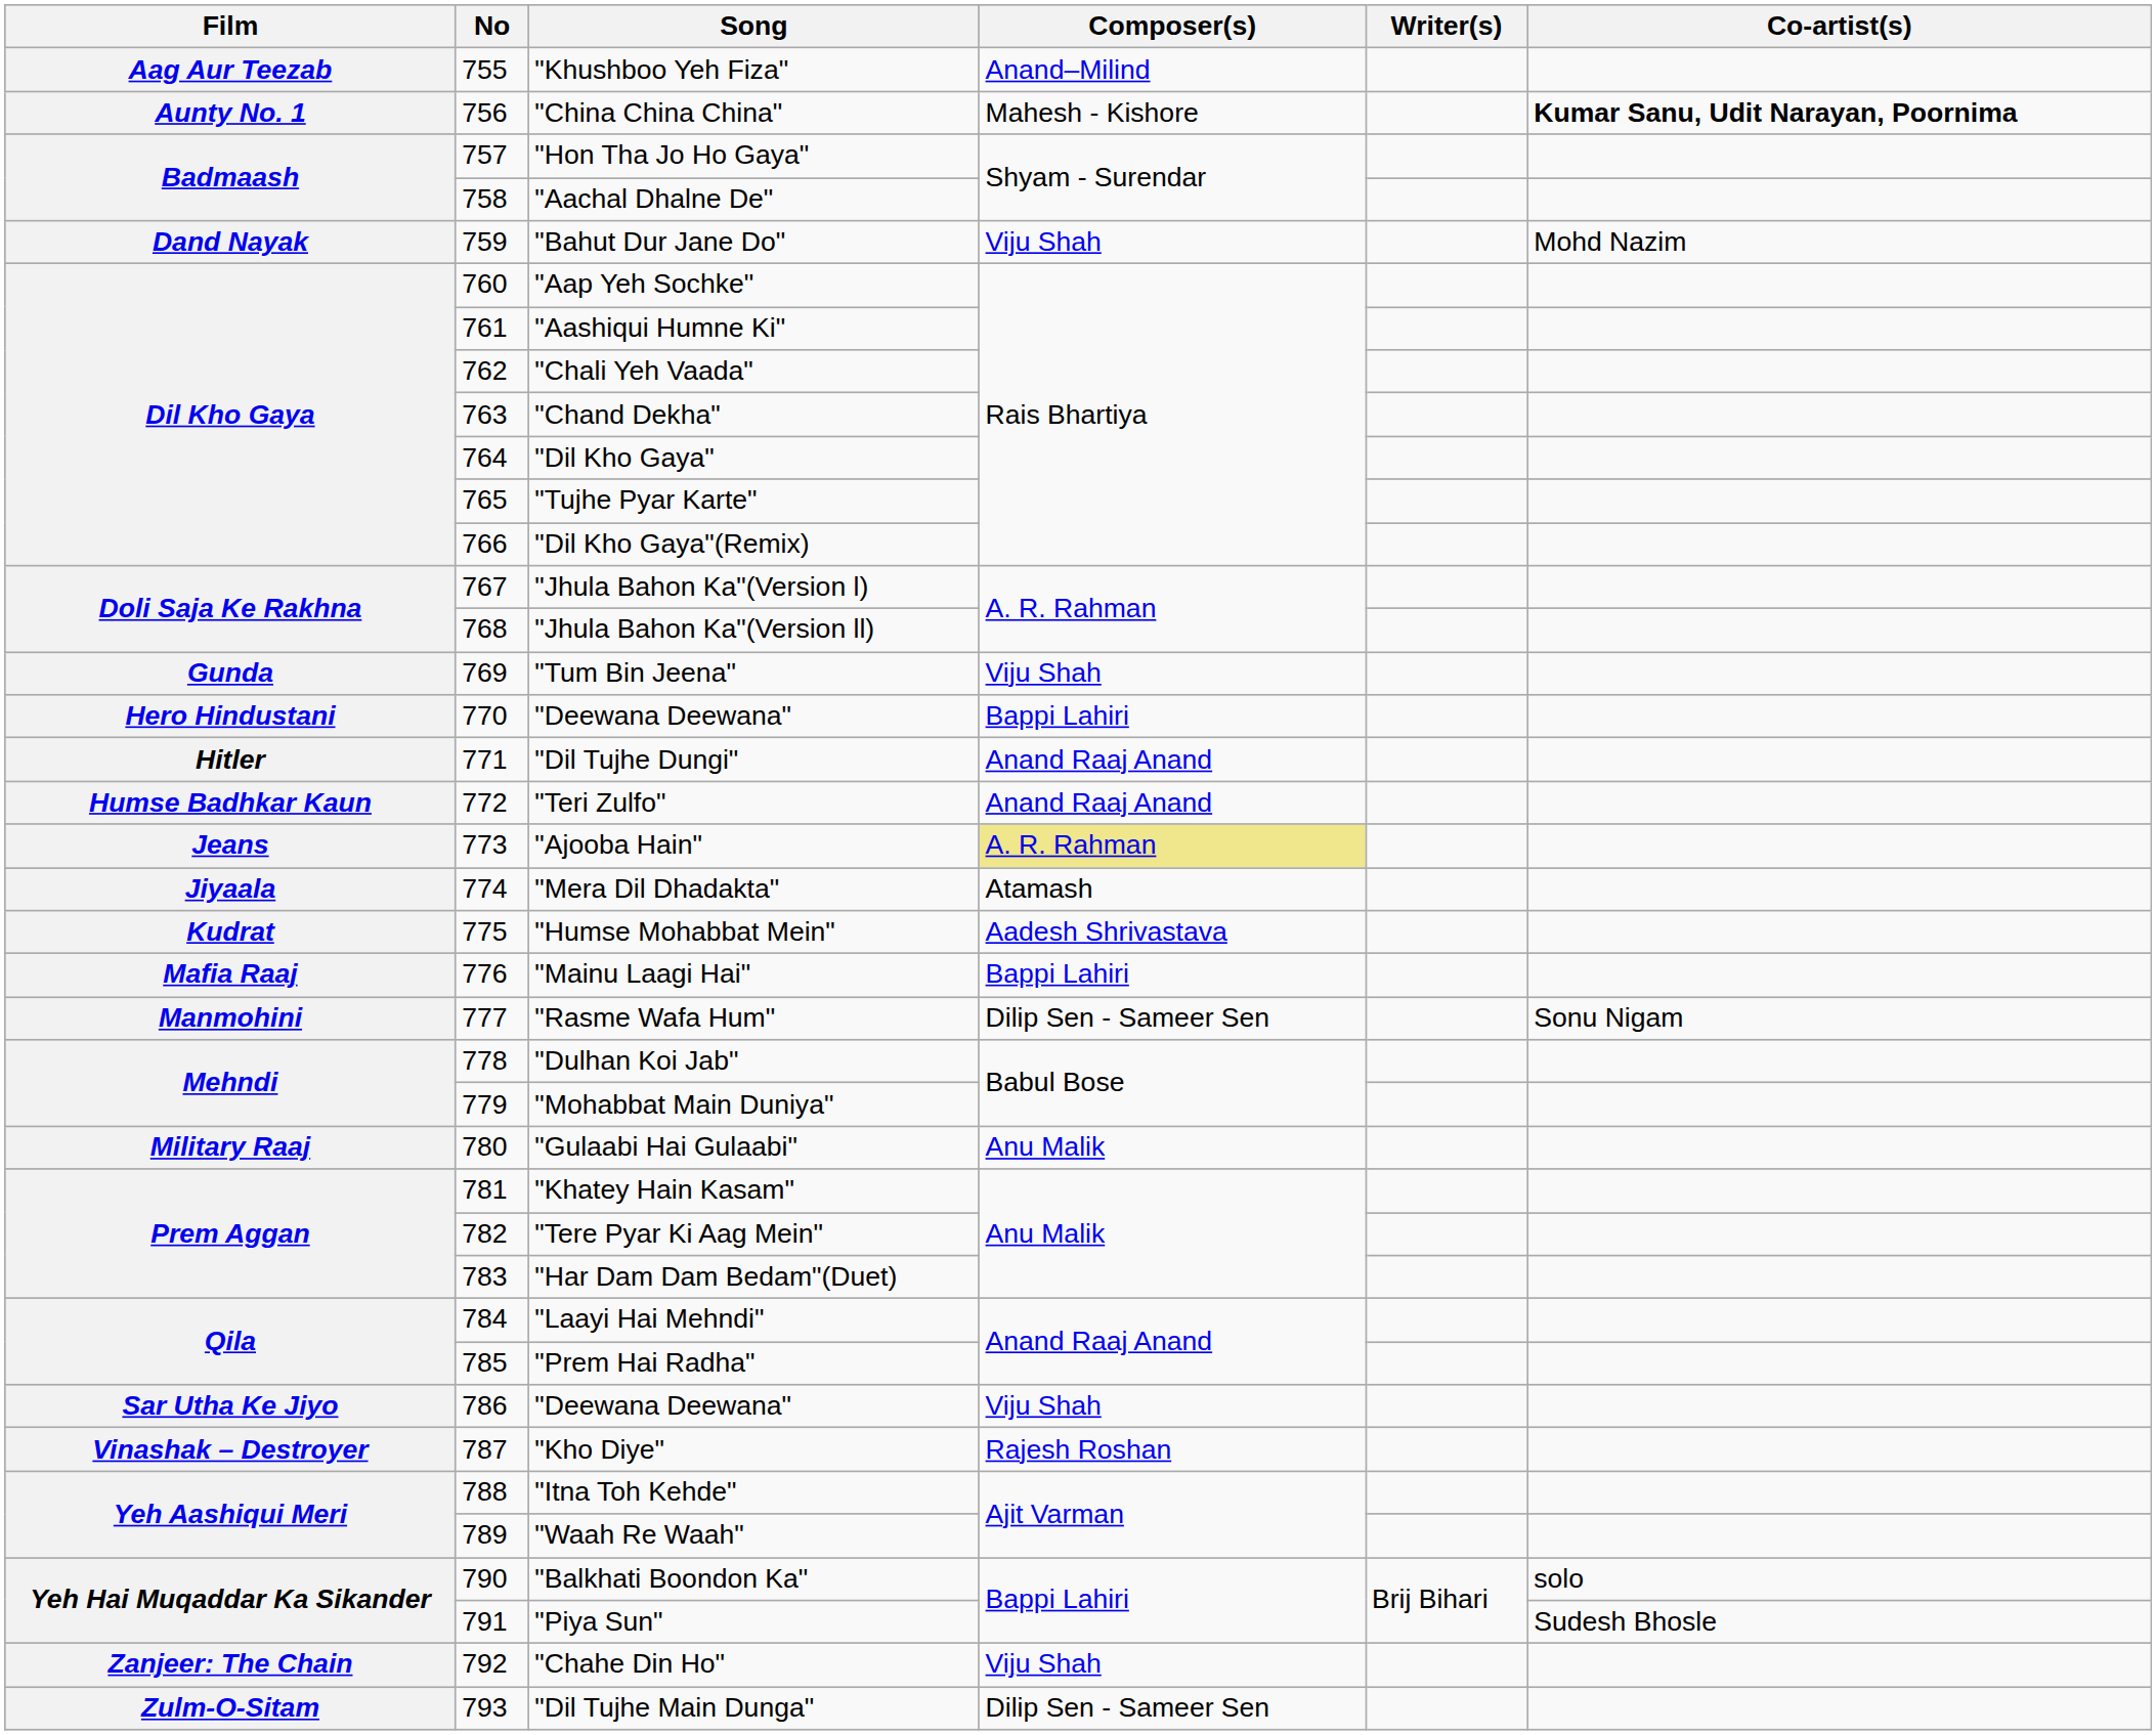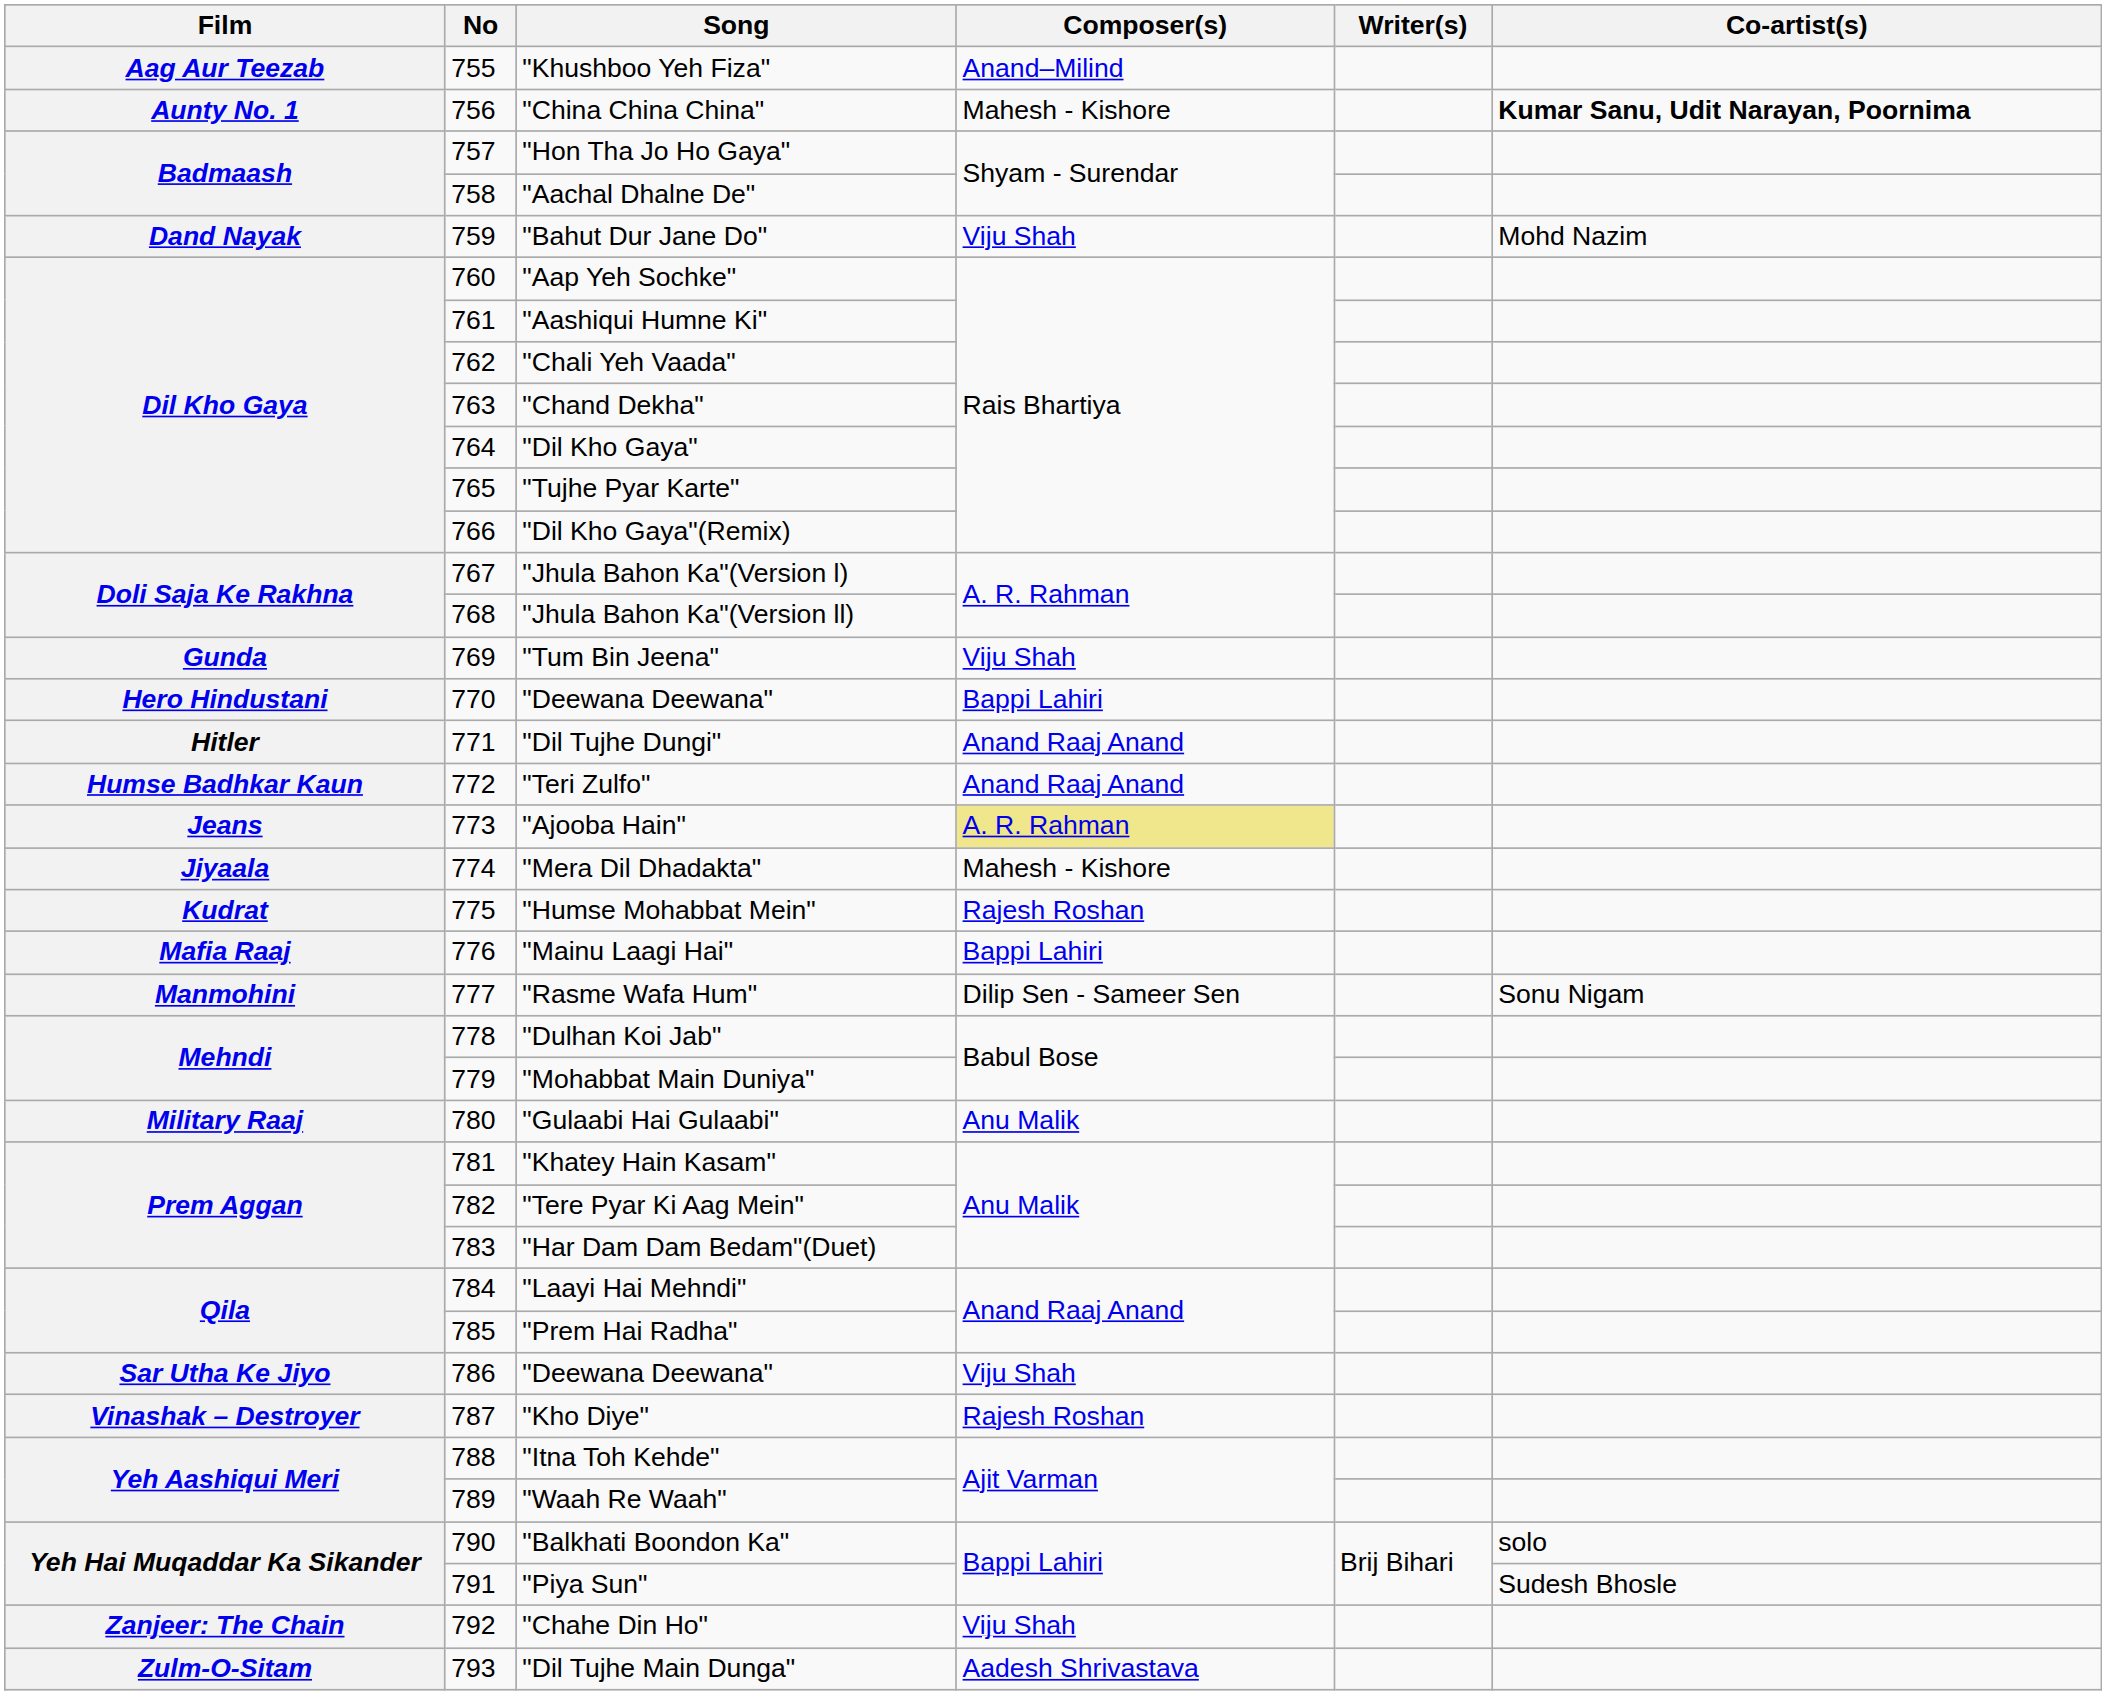 <table class="wikitable plainrowheaders" width="100%" textcolor:#000;">
 <tr>
 <th scope="col" width=21%><strong>Film</strong></th>
 <th><strong>No</strong></th>
 <th scope="col" width=21%><strong>Song</strong></th>
 <th scope="col" width=18%><strong>Composer(s)</strong></th>
 <th>Writer(s)</th>
 <th>Co-artist(s)</th>
 </tr>
 <tr>
 <th><a href='#'><em>Aag Aur Teezab</em></a></th>
 <td>755</td>
 <td>"Khushboo Yeh Fiza"</td>
 <td><a href='#'>Anand–Milind</a></td>
 <td></td>
 <td></td>
 </tr>
 <tr>
 <th><em><a href='#'>Aunty No. 1</a></em></th>
 <td>756</td>
 <td>"China China China"</td>
 <td>Mahesh - Kishore</td>
 <td></td>
 <td><strong>Kumar Sanu, Udit Narayan, Poornima</strong></td>
 </tr>
 <tr>
 <th rowspan="2"><a href='#'><em>Badmaash</em></a></th>
 <td>757</td>
 <td>"Hon Tha Jo Ho Gaya"</td>
 <td rowspan="2">Shyam - Surendar</td>
 <td></td>
 <td></td>
 </tr>
 <tr>
 <td>758</td>
 <td>"Aachal Dhalne De"</td>
 <td></td>
 <td></td>
 </tr>
 <tr>
 <th><em><a href='#'>Dand Nayak</a></em></th>
 <td>759</td>
 <td>"Bahut Dur Jane Do"</td>
 <td><a href='#'>Viju Shah</a></td>
 <td></td>
 <td>Mohd Nazim</td>
 </tr>
 <tr>
 <th rowspan="7"><a href='#'><em>Dil Kho Gaya</em></a></th>
 <td>760</td>
 <td>"Aap Yeh Sochke"</td>
 <td rowspan="7">Rais Bhartiya</td>
 <td></td>
 <td></td>
 </tr>
 <tr>
 <td>761</td>
 <td>"Aashiqui Humne Ki"</td>
 <td></td>
 <td></td>
 </tr>
 <tr>
 <td>762</td>
 <td>"Chali Yeh Vaada"</td>
 <td></td>
 <td></td>
 </tr>
 <tr>
 <td>763</td>
 <td>"Chand Dekha"</td>
 <td></td>
 <td></td>
 </tr>
 <tr>
 <td>764</td>
 <td>"Dil Kho Gaya"</td>
 <td></td>
 <td></td>
 </tr>
 <tr>
 <td>765</td>
 <td>"Tujhe Pyar Karte"</td>
 <td></td>
 <td></td>
 </tr>
 <tr>
 <td>766</td>
 <td>"Dil Kho Gaya"(Remix)</td>
 <td></td>
 <td></td>
 </tr>
 <tr>
 <th rowspan="2"><em><a href='#'>Doli Saja Ke Rakhna</a></em></th>
 <td>767</td>
 <td>"Jhula Bahon Ka"(Version l)</td>
 <td rowspan="2"><a href='#'>A. R. Rahman</a></td>
 <td></td>
 <td></td>
 </tr>
 <tr>
 <td>768</td>
 <td>"Jhula Bahon Ka"(Version ll)</td>
 <td></td>
 <td></td>
 </tr>
 <tr>
 <th><a href='#'><em>Gunda</em></a></th>
 <td>769</td>
 <td>"Tum Bin Jeena"</td>
 <td><a href='#'>Viju Shah</a></td>
 <td></td>
 <td></td>
 </tr>
 <tr>
 <th><em><a href='#'>Hero Hindustani</a></em></th>
 <td>770</td>
 <td>"Deewana Deewana"</td>
 <td><a href='#'>Bappi Lahiri</a></td>
 <td></td>
 <td></td>
 </tr>
 <tr>
 <th><em>Hitler</em></th>
 <td>771</td>
 <td>"Dil Tujhe Dungi"</td>
 <td><a href='#'>Anand Raaj Anand</a></td>
 <td></td>
 <td></td>
 </tr>
 <tr>
 <th><em><a href='#'>Humse Badhkar Kaun</a></em></th>
 <td>772</td>
 <td>"Teri Zulfo"</td>
 <td><a href='#'>Anand Raaj Anand</a></td>
 <td></td>
 <td></td>
 </tr>
 <tr>
 <th><em><a href='#'>Jeans</a></em></th>
 <td>773</td>
 <td>"Ajooba Hain"</td>
 <td style="background: khaki;"><a href='#'>A. R. Rahman</a></td>
 <td></td>
 <td></td>
 </tr>
 <tr>
 <th><a href='#'><em>Jiyaala</em></a></th>
 <td>774</td>
 <td>"Mera Dil Dhadakta"</td>
-<td>Atamash</td>
+<td>Mahesh - Kishore</td>
 <td></td>
 <td></td>
 </tr>
 <tr>
 <th><a href='#'><em>Kudrat</em></a></th>
 <td>775</td>
 <td>"Humse Mohabbat Mein"</td>
-<td><a href='#'>Aadesh Shrivastava</a></td>
+<td><a href='#'>Rajesh Roshan</a></td>
 <td></td>
 <td></td>
 </tr>
 <tr>
 <th><em><a href='#'>Mafia Raaj</a></em></th>
 <td>776</td>
 <td>"Mainu Laagi Hai"</td>
 <td><a href='#'>Bappi Lahiri</a></td>
 <td></td>
 <td></td>
 </tr>
 <tr>
 <th><a href='#'><em>Manmohini</em></a></th>
 <td>777</td>
 <td>"Rasme Wafa Hum"</td>
 <td>Dilip Sen - Sameer Sen</td>
 <td></td>
 <td>Sonu Nigam</td>
 </tr>
 <tr>
 <th rowspan="2"><em><a href='#'>Mehndi</a></em></th>
 <td>778</td>
 <td>"Dulhan Koi Jab"</td>
 <td rowspan="2">Babul Bose</td>
 <td></td>
 <td></td>
 </tr>
 <tr>
 <td>779</td>
 <td>"Mohabbat Main Duniya"</td>
 <td></td>
 <td></td>
 </tr>
 <tr>
 <th><em><a href='#'>Military Raaj</a></em></th>
 <td>780</td>
 <td>"Gulaabi Hai Gulaabi"</td>
 <td><a href='#'>Anu Malik</a></td>
 <td></td>
 <td></td>
 </tr>
 <tr>
 <th rowspan="3"><em><a href='#'>Prem Aggan</a></em></th>
 <td>781</td>
 <td>"Khatey Hain Kasam"</td>
 <td rowspan="3"><a href='#'>Anu Malik</a></td>
 <td></td>
 <td></td>
 </tr>
 <tr>
 <td>782</td>
 <td>"Tere Pyar Ki Aag Mein"</td>
 <td></td>
 <td></td>
 </tr>
 <tr>
 <td>783</td>
 <td>"Har Dam Dam Bedam"(Duet)</td>
 <td></td>
 <td></td>
 </tr>
 <tr>
 <th rowspan="2"><a href='#'><em>Qila</em></a></th>
 <td>784</td>
 <td>"Laayi Hai Mehndi"</td>
 <td rowspan="2"><a href='#'>Anand Raaj Anand</a></td>
 <td></td>
 <td></td>
 </tr>
 <tr>
 <td>785</td>
 <td>"Prem Hai Radha"</td>
 <td></td>
 <td></td>
 </tr>
 <tr>
 <th><em><a href='#'>Sar Utha Ke Jiyo</a></em></th>
 <td>786</td>
 <td>"Deewana Deewana"</td>
 <td><a href='#'>Viju Shah</a></td>
 <td></td>
 <td></td>
 </tr>
 <tr>
 <th><em><a href='#'>Vinashak – Destroyer</a></em></th>
 <td>787</td>
 <td>"Kho Diye"</td>
 <td><a href='#'>Rajesh Roshan</a></td>
 <td></td>
 <td></td>
 </tr>
 <tr>
 <th rowspan="2"><a href='#'><em>Yeh Aashiqui Meri</em></a></th>
 <td>788</td>
 <td>"Itna Toh Kehde"</td>
 <td rowspan="2"><a href='#'>Ajit Varman</a></td>
 <td></td>
 <td></td>
 </tr>
 <tr>
 <td>789</td>
 <td>"Waah Re Waah"</td>
 <td></td>
 <td></td>
 </tr>
 <tr>
 <th rowspan="2"><em>Yeh Hai Muqaddar Ka Sikander</em></th>
 <td>790</td>
 <td>"Balkhati Boondon Ka"</td>
 <td rowspan="2"><a href='#'>Bappi Lahiri</a></td>
 <td rowspan=2>Brij Bihari</td>
 <td>solo</td>
 </tr>
 <tr>
 <td>791</td>
 <td>"Piya Sun"</td>
 <td>Sudesh Bhosle</td>
 </tr>
 <tr>
 <th><em><a href='#'>Zanjeer: The Chain</a></em></th>
 <td>792</td>
 <td>"Chahe Din Ho"</td>
 <td><a href='#'>Viju Shah</a></td>
 <td></td>
 <td></td>
 </tr>
 <tr>
 <th><em><a href='#'>Zulm-O-Sitam</a></em></th>
 <td>793</td>
 <td>"Dil Tujhe Main Dunga"</td>
-<td>Dilip Sen - Sameer Sen</td>
+<td><a href='#'>Aadesh Shrivastava</a></td>
 <td></td>
 <td></td>
 </tr>
 </table>
